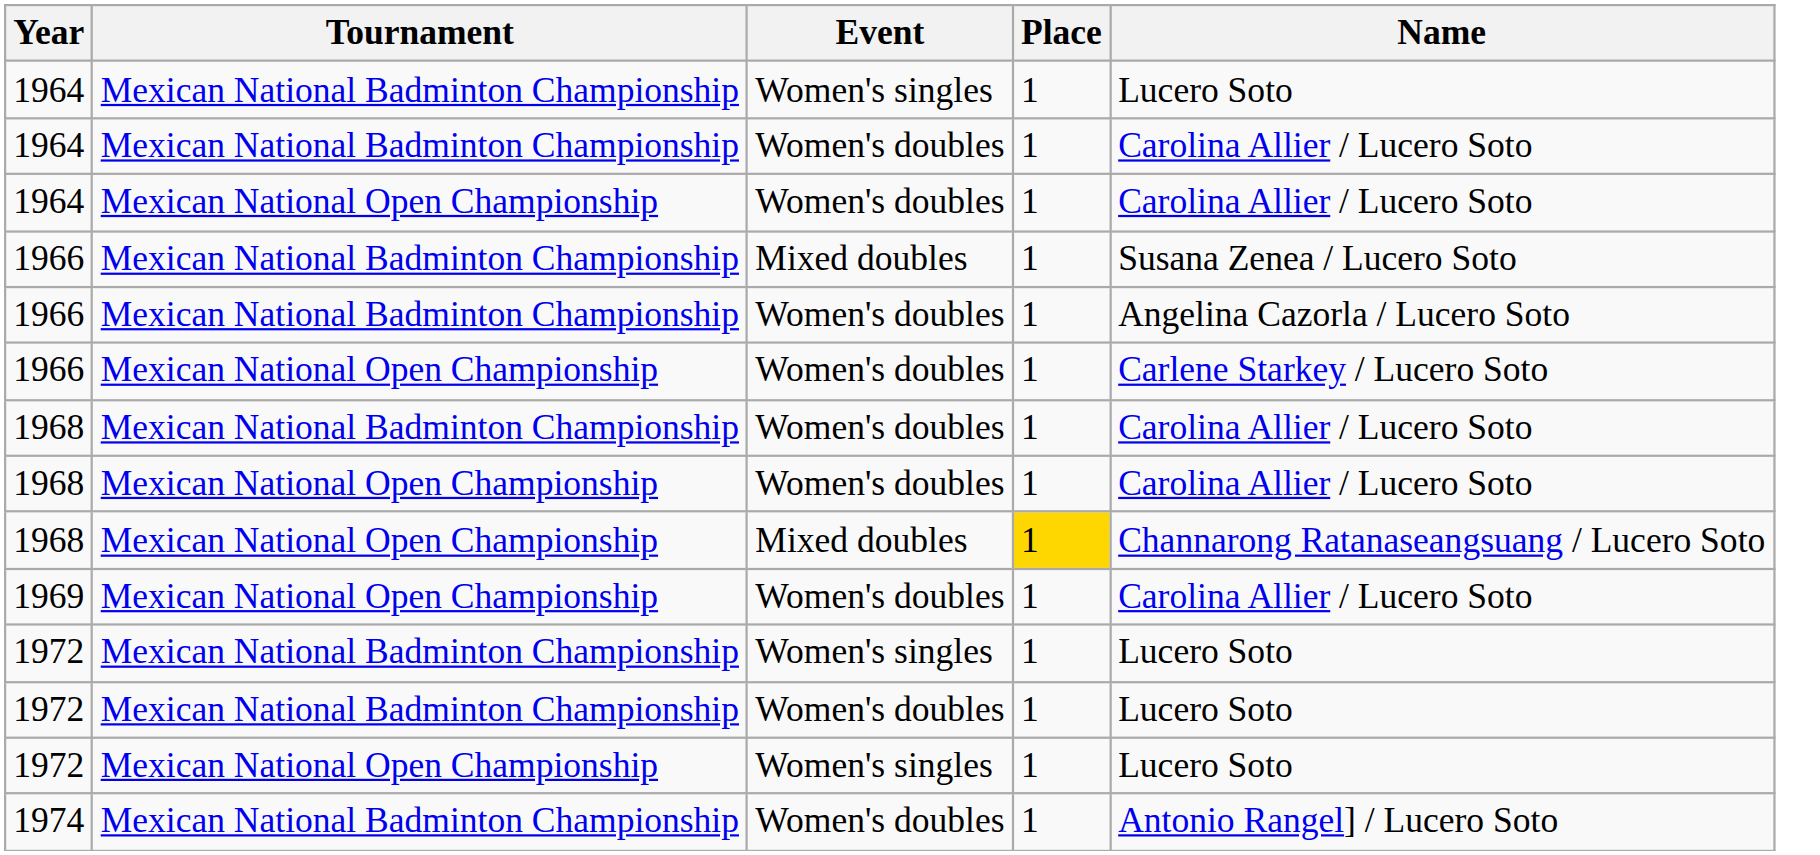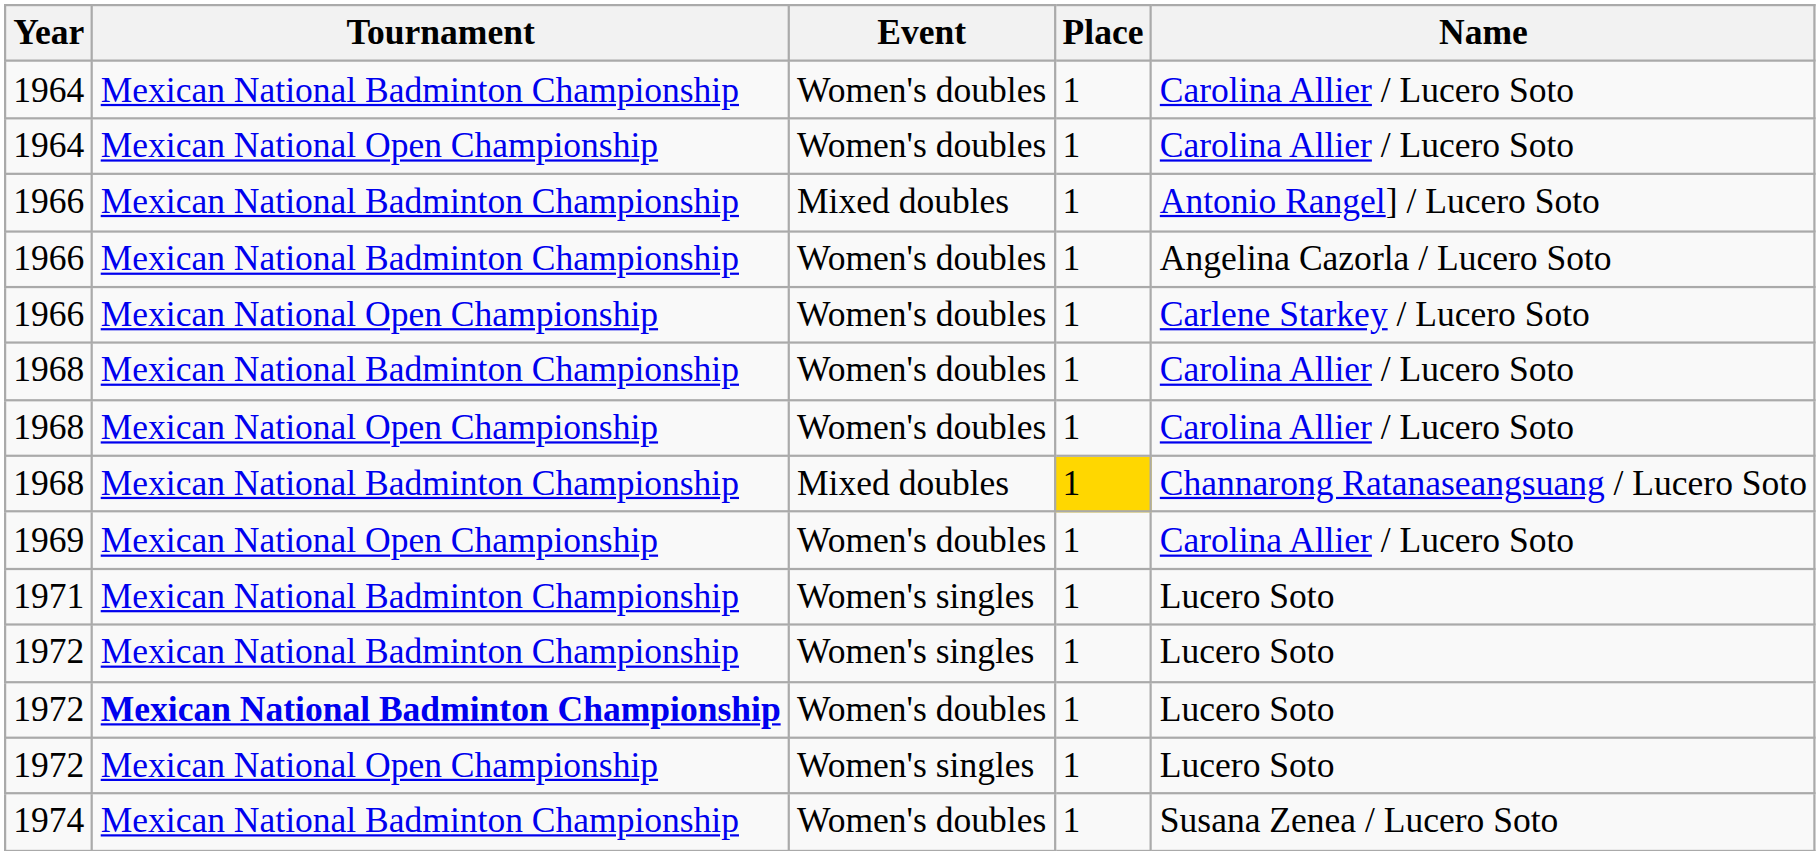 <table class="wikitable">
 <tr>
 <th>Year</th>
 <th>Tournament</th>
 <th>Event</th>
 <th>Place</th>
 <th>Name</th>
-</tr>
-<tr>
-<td>1964</td>
-<td><a href='#'>Mexican National Badminton Championship</a></td>
-<td>Women's singles</td>
-<td>1</td>
-<td>Lucero Soto</td>
 </tr>
 <tr>
 <td>1964</td>
 <td><a href='#'>Mexican National Badminton Championship</a></td>
 <td>Women's doubles</td>
 <td>1</td>
 <td><a href='#'>Carolina Allier</a> / Lucero Soto</td>
 </tr>
 <tr>
 <td>1964</td>
 <td><a href='#'>Mexican National Open Championship</a></td>
 <td>Women's doubles</td>
 <td>1</td>
 <td><a href='#'>Carolina Allier</a> / Lucero Soto</td>
 </tr>
 <tr>
 <td>1966</td>
 <td><a href='#'>Mexican National Badminton Championship</a></td>
 <td>Mixed doubles</td>
 <td>1</td>
-<td>Susana Zenea / Lucero Soto</td>
+<td><a href='#'>Antonio Rangel</a>] / Lucero Soto</td>
 </tr>
 <tr>
 <td>1966</td>
 <td><a href='#'>Mexican National Badminton Championship</a></td>
 <td>Women's doubles</td>
 <td>1</td>
 <td>Angelina Cazorla / Lucero Soto</td>
 </tr>
 <tr>
 <td>1966</td>
 <td><a href='#'>Mexican National Open Championship</a></td>
 <td>Women's doubles</td>
 <td>1</td>
 <td><a href='#'>Carlene Starkey</a> / Lucero Soto</td>
 </tr>
 <tr>
 <td>1968</td>
 <td><a href='#'>Mexican National Badminton Championship</a></td>
 <td>Women's doubles</td>
 <td>1</td>
 <td><a href='#'>Carolina Allier</a> / Lucero Soto</td>
 </tr>
 <tr>
 <td>1968</td>
 <td><a href='#'>Mexican National Open Championship</a></td>
 <td>Women's doubles</td>
 <td>1</td>
 <td><a href='#'>Carolina Allier</a> / Lucero Soto</td>
 </tr>
 <tr>
 <td>1968</td>
-<td><a href='#'>Mexican National Open Championship</a></td>
+<td><a href='#'>Mexican National Badminton Championship</a></td>
 <td>Mixed doubles</td>
 <td style="background: gold;">1</td>
 <td><a href='#'>Channarong Ratanaseangsuang</a> / Lucero Soto</td>
 </tr>
 <tr>
 <td>1969</td>
 <td><a href='#'>Mexican National Open Championship</a></td>
 <td>Women's doubles</td>
 <td>1</td>
 <td><a href='#'>Carolina Allier</a> / Lucero Soto</td>
 </tr>
 <tr>
+<td>1971</td>
+<td><a href='#'>Mexican National Badminton Championship</a></td>
+<td>Women's singles</td>
+<td>1</td>
+<td>Lucero Soto</td>
+</tr>
+<tr>
 <td>1972</td>
 <td><a href='#'>Mexican National Badminton Championship</a></td>
 <td>Women's singles</td>
 <td>1</td>
 <td>Lucero Soto</td>
 </tr>
 <tr>
 <td>1972</td>
-<td><a href='#'>Mexican National Badminton Championship</a></td>
+<td><strong><a href='#'>Mexican National Badminton Championship</a></strong></td>
 <td>Women's doubles</td>
 <td>1</td>
 <td>Lucero Soto</td>
 </tr>
 <tr>
 <td>1972</td>
 <td><a href='#'>Mexican National Open Championship</a></td>
 <td>Women's singles</td>
 <td>1</td>
 <td>Lucero Soto</td>
 </tr>
 <tr>
 <td>1974</td>
 <td><a href='#'>Mexican National Badminton Championship</a></td>
 <td>Women's doubles</td>
 <td>1</td>
-<td><a href='#'>Antonio Rangel</a>] / Lucero Soto</td>
+<td>Susana Zenea / Lucero Soto</td>
 </tr>
 </table>
